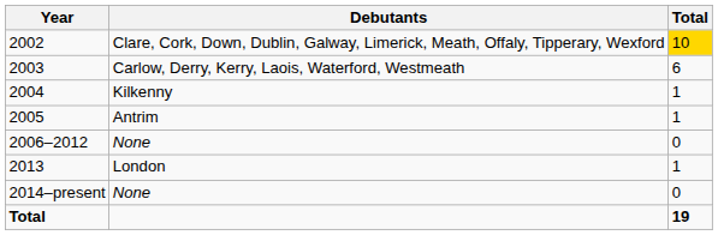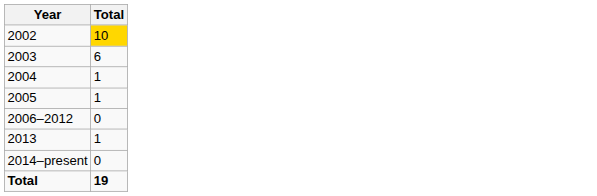 <table class="wikitable">
 <tr>
 <th>Year</th>
-<th>Debutants</th>
 <th>Total</th>
 </tr>
 <tr>
 <td>2002</td>
-<td> Clare,  Cork,  Down,  Dublin,  Galway,  Limerick,  Meath,  Offaly,  Tipperary,  Wexford</td>
 <td style="background: gold;">10</td>
 </tr>
 <tr>
 <td>2003</td>
-<td> Carlow,  Derry,  Kerry,  Laois,  Waterford,  Westmeath</td>
 <td>6</td>
 </tr>
 <tr>
 <td>2004</td>
-<td> Kilkenny</td>
 <td>1</td>
 </tr>
 <tr>
 <td>2005</td>
-<td> Antrim</td>
 <td>1</td>
 </tr>
 <tr>
 <td>2006–2012</td>
-<td><em>None</em></td>
 <td>0</td>
 </tr>
 <tr>
 <td>2013</td>
-<td> London</td>
 <td>1</td>
 </tr>
 <tr>
 <td>2014–present</td>
-<td><em>None</em></td>
 <td>0</td>
 </tr>
 <tr>
 <td><strong>Total</strong></td>
-<td></td>
 <td><strong>19</strong></td>
 </tr>
 </table>
